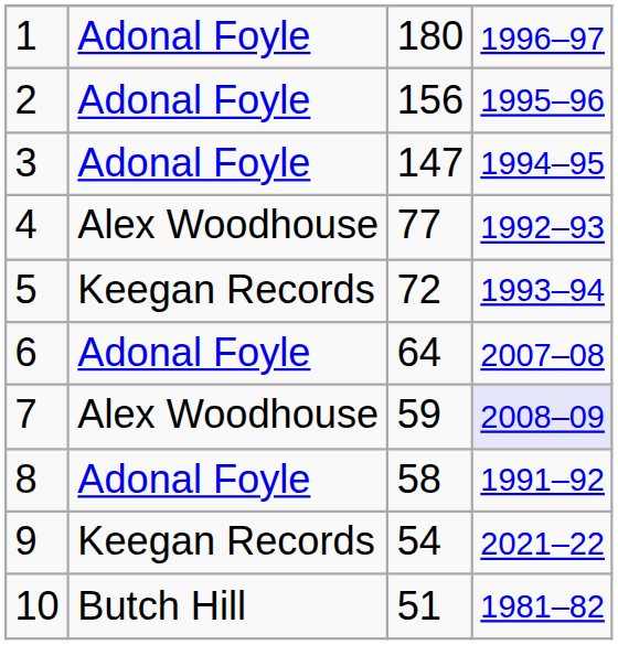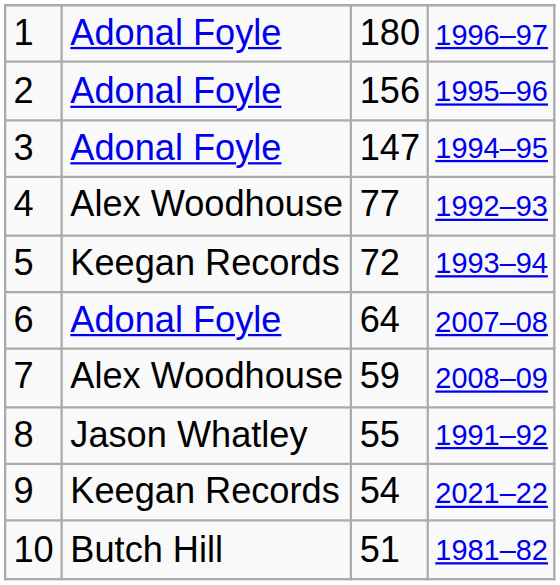 <table class="wikitable">
 <tr>
 </tr>
 <tr>
 <td>1</td>
 <td><a href='#'>Adonal Foyle</a></td>
 <td>180</td>
 <td style="font-size:80%;"><a href='#'>1996–97</a></td>
 </tr>
 <tr>
 <td>2</td>
 <td><a href='#'>Adonal Foyle</a></td>
 <td>156</td>
 <td style="font-size:80%;"><a href='#'>1995–96</a></td>
 </tr>
 <tr>
 <td>3</td>
 <td><a href='#'>Adonal Foyle</a></td>
 <td>147</td>
 <td style="font-size:80%;"><a href='#'>1994–95</a></td>
 </tr>
 <tr>
 <td>4</td>
 <td>Alex Woodhouse</td>
 <td>77</td>
 <td style="font-size:80%;"><a href='#'>1992–93</a></td>
 </tr>
 <tr>
 <td>5</td>
 <td>Keegan Records</td>
 <td>72</td>
 <td style="font-size:80%;"><a href='#'>1993–94</a></td>
 </tr>
 <tr>
 <td>6</td>
 <td><a href='#'>Adonal Foyle</a></td>
 <td>64</td>
 <td style="font-size:80%;"><a href='#'>2007–08</a></td>
 </tr>
 <tr>
 <td>7</td>
 <td>Alex Woodhouse</td>
 <td>59</td>
-<td style="background: lavender; font-size:80%;"><a href='#'>2008–09</a></td>
+<td style="font-size:80%;"><a href='#'>2008–09</a></td>
 </tr>
 <tr>
 <td>8</td>
-<td><a href='#'>Adonal Foyle</a></td>
-<td>58</td>
+<td>Jason Whatley</td>
+<td>55</td>
 <td style="font-size:80%;"><a href='#'>1991–92</a></td>
 </tr>
 <tr>
 <td>9</td>
 <td>Keegan Records</td>
 <td>54</td>
 <td style="font-size:80%;"><a href='#'>2021–22</a></td>
 </tr>
 <tr>
 <td>10</td>
 <td>Butch Hill</td>
 <td>51</td>
 <td style="font-size:80%;"><a href='#'>1981–82</a></td>
 </tr>
 </table>
